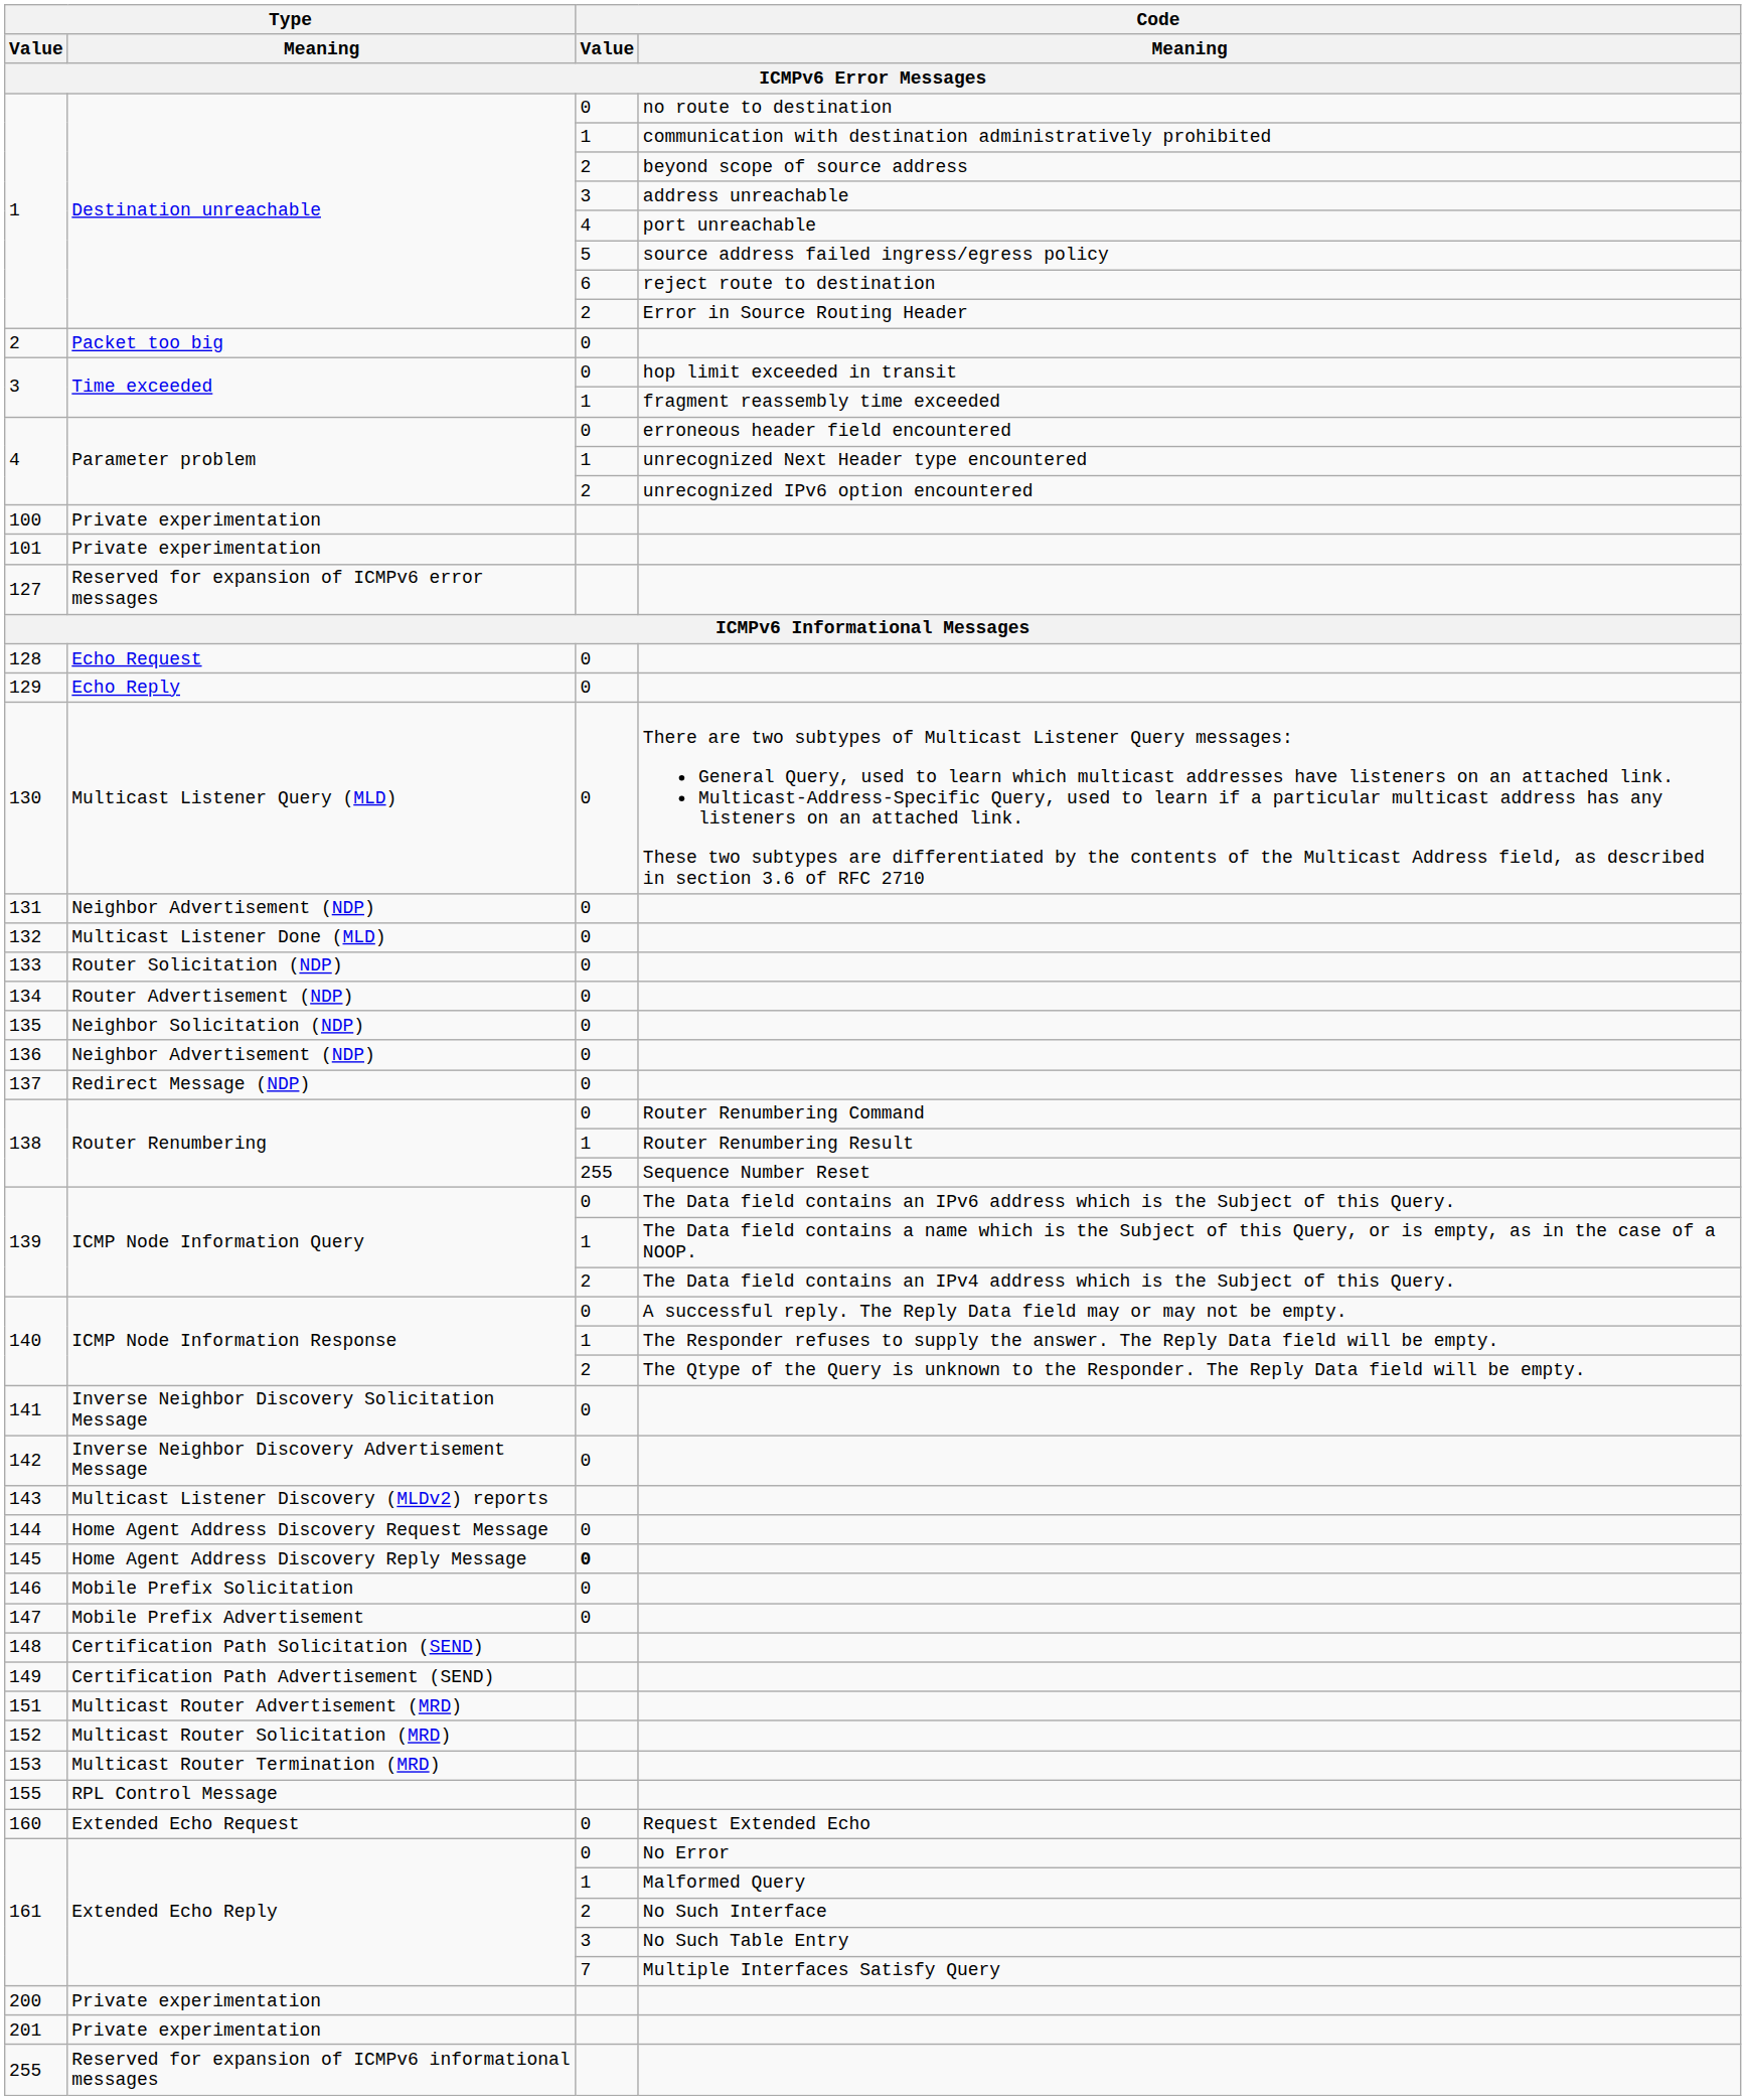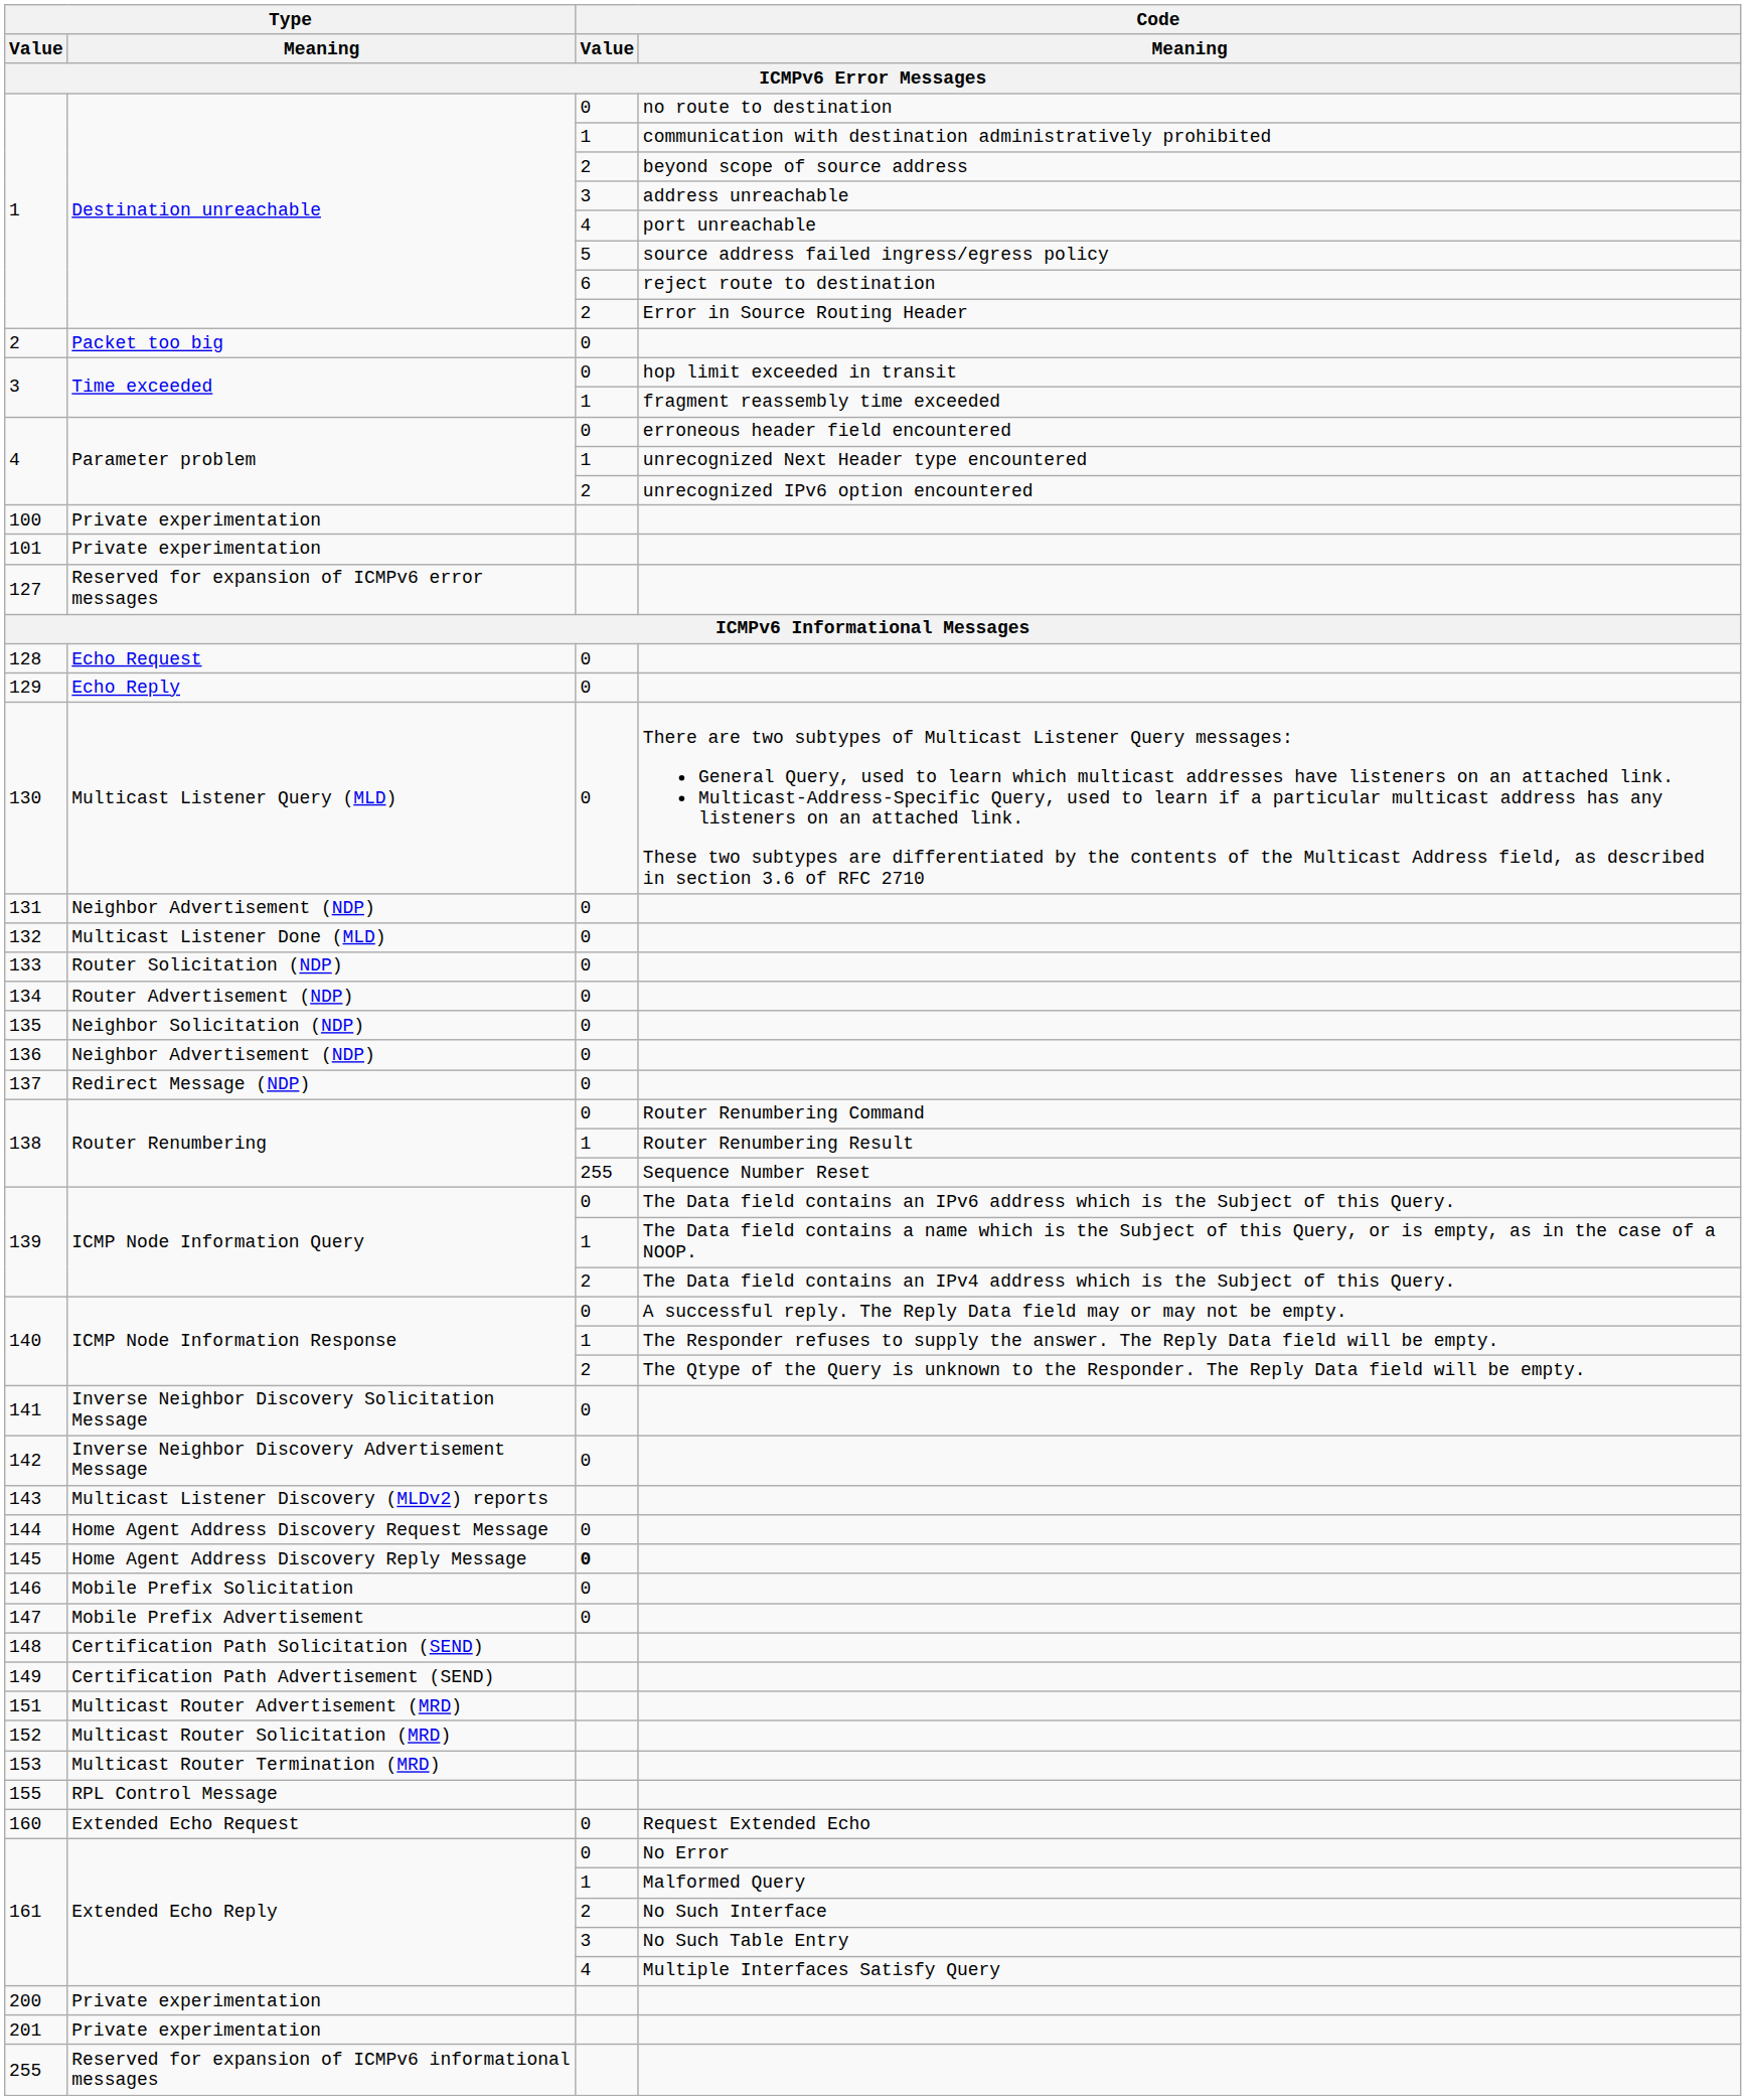 <table class="wikitable">
 <tr>
 <th colspan="2" align="center">Type</th>
 <th colspan="2" align="center">Code</th>
 </tr>
 <tr>
 <th>Value</th>
 <th>Meaning</th>
 <th>Value</th>
 <th>Meaning</th>
 </tr>
 <tr>
 <th colspan="4" align="center">ICMPv6 Error Messages</th>
 </tr>
 <tr>
 <td rowspan=8>1</td>
 <td rowspan=8><a href='#'>Destination unreachable</a></td>
 <td>0</td>
 <td>no route to destination</td>
 </tr>
 <tr>
 <td>1</td>
 <td>communication with destination administratively prohibited</td>
 </tr>
 <tr>
 <td>2</td>
 <td>beyond scope of source address</td>
 </tr>
 <tr>
 <td>3</td>
 <td>address unreachable</td>
 </tr>
 <tr>
 <td>4</td>
 <td>port unreachable</td>
 </tr>
 <tr>
 <td>5</td>
 <td>source address failed ingress/egress policy</td>
 </tr>
 <tr>
 <td>6</td>
 <td>reject route to destination</td>
 </tr>
 <tr>
 <td>2</td>
 <td>Error in Source Routing Header</td>
 </tr>
 <tr>
 <td>2</td>
 <td><a href='#'>Packet too big</a></td>
 <td>0</td>
 </tr>
 <tr>
 <td rowspan=2>3</td>
 <td rowspan=2><a href='#'>Time exceeded</a></td>
 <td>0</td>
 <td>hop limit exceeded in transit</td>
 </tr>
 <tr>
 <td>1</td>
 <td>fragment reassembly time exceeded</td>
 </tr>
 <tr>
 <td rowspan=3>4</td>
 <td rowspan=3>Parameter problem</td>
 <td>0</td>
 <td>erroneous header field encountered</td>
 </tr>
 <tr>
 <td>1</td>
 <td>unrecognized Next Header type encountered</td>
 </tr>
 <tr>
 <td>2</td>
 <td>unrecognized IPv6 option encountered</td>
 </tr>
 <tr>
 <td>100</td>
 <td>Private experimentation</td>
 <td></td>
 <td></td>
 </tr>
 <tr>
 <td>101</td>
 <td>Private experimentation</td>
 <td></td>
 <td></td>
 </tr>
 <tr>
 <td>127</td>
 <td>Reserved for expansion of ICMPv6 error messages</td>
 <td></td>
 <td></td>
 </tr>
 <tr>
 <th colspan="4" align="center">ICMPv6 Informational Messages</th>
 </tr>
 <tr>
 <td>128</td>
 <td><a href='#'>Echo Request</a></td>
 <td>0</td>
 <td></td>
 </tr>
 <tr>
 <td>129</td>
 <td><a href='#'>Echo Reply</a></td>
 <td>0</td>
 <td></td>
 </tr>
 <tr>
 <td>130</td>
 <td>Multicast Listener Query (<a href='#'>MLD</a>)</td>
 <td>0</td>
 <td><br>There are two subtypes of Multicast Listener Query messages:<ul><li>General Query, used to learn which multicast addresses have listeners on an attached link.</li><li>Multicast-Address-Specific Query, used to learn if a particular multicast address has any listeners on an attached link.</li></ul>These two subtypes are differentiated by the contents of the Multicast Address field, as described in section 3.6 of RFC 2710</td>
 </tr>
 <tr>
 <td>131</td>
 <td>Neighbor Advertisement (<a href='#'>NDP</a>)</td>
 <td>0</td>
 <td></td>
 </tr>
 <tr>
 <td>132</td>
 <td>Multicast Listener Done (<a href='#'>MLD</a>)</td>
 <td>0</td>
 <td></td>
 </tr>
 <tr>
 <td>133</td>
 <td>Router Solicitation (<a href='#'>NDP</a>)</td>
 <td>0</td>
 <td></td>
 </tr>
 <tr>
 <td>134</td>
 <td>Router Advertisement (<a href='#'>NDP</a>)</td>
 <td>0</td>
 <td></td>
 </tr>
 <tr>
 <td>135</td>
 <td>Neighbor Solicitation (<a href='#'>NDP</a>)</td>
 <td>0</td>
 <td></td>
 </tr>
 <tr>
 <td>136</td>
 <td>Neighbor Advertisement (<a href='#'>NDP</a>)</td>
 <td>0</td>
 <td></td>
 </tr>
 <tr>
 <td>137</td>
 <td>Redirect Message (<a href='#'>NDP</a>)</td>
 <td>0</td>
 <td></td>
 </tr>
 <tr>
 <td rowspan=3>138</td>
 <td rowspan=3>Router Renumbering</td>
 <td>0</td>
 <td>Router Renumbering Command</td>
 </tr>
 <tr>
 <td>1</td>
 <td>Router Renumbering Result</td>
 </tr>
 <tr>
 <td>255</td>
 <td>Sequence Number Reset</td>
 </tr>
 <tr>
 <td rowspan=3>139</td>
 <td rowspan=3>ICMP Node Information Query</td>
 <td>0</td>
 <td>The Data field contains an IPv6 address which is the Subject of this Query.</td>
 </tr>
 <tr>
 <td>1</td>
 <td>The Data field contains a name which is the Subject of this Query, or is empty, as in the case of a NOOP.</td>
 </tr>
 <tr>
 <td>2</td>
 <td>The Data field contains an IPv4 address which is the Subject of this Query.</td>
 </tr>
 <tr>
 <td rowspan=3>140</td>
 <td rowspan=3>ICMP Node Information Response</td>
 <td>0</td>
 <td>A successful reply.  The Reply Data field may or may not be empty.</td>
 </tr>
 <tr>
 <td>1</td>
 <td>The Responder refuses to supply the answer.  The Reply Data field will be empty.</td>
 </tr>
 <tr>
 <td>2</td>
 <td>The Qtype of the Query is unknown to the Responder.  The Reply Data field will be empty.</td>
 </tr>
 <tr>
 <td>141</td>
 <td>Inverse Neighbor Discovery Solicitation Message</td>
 <td>0</td>
 <td></td>
 </tr>
 <tr>
 <td>142</td>
 <td>Inverse Neighbor Discovery Advertisement Message</td>
 <td>0</td>
 <td></td>
 </tr>
 <tr>
 <td>143</td>
 <td>Multicast Listener Discovery (<a href='#'>MLDv2</a>) reports</td>
 <td></td>
 <td></td>
 </tr>
 <tr>
 <td>144</td>
 <td>Home Agent Address Discovery Request Message</td>
 <td>0</td>
 <td></td>
 </tr>
 <tr>
 <td>145</td>
 <td>Home Agent Address Discovery Reply Message</td>
 <td><strong>0</strong></td>
 <td></td>
 </tr>
 <tr>
 <td>146</td>
 <td>Mobile Prefix Solicitation</td>
 <td>0</td>
 <td></td>
 </tr>
 <tr>
 <td>147</td>
 <td>Mobile Prefix Advertisement</td>
 <td>0</td>
 <td></td>
 </tr>
 <tr>
 <td>148</td>
 <td>Certification Path Solicitation (<a href='#'>SEND</a>)</td>
 <td></td>
 <td></td>
 </tr>
 <tr>
 <td>149</td>
 <td>Certification Path Advertisement (SEND)</td>
 <td></td>
 <td></td>
 </tr>
 <tr>
 <td>151</td>
 <td>Multicast Router Advertisement (<a href='#'>MRD</a>)</td>
 <td></td>
 <td></td>
 </tr>
 <tr>
 <td>152</td>
 <td>Multicast Router Solicitation (<a href='#'>MRD</a>)</td>
 <td></td>
 <td></td>
 </tr>
 <tr>
 <td>153</td>
 <td>Multicast Router Termination (<a href='#'>MRD</a>)</td>
 <td></td>
 <td></td>
 </tr>
 <tr>
 <td>155</td>
 <td>RPL Control Message</td>
 <td></td>
 <td></td>
 </tr>
 <tr>
 <td>160</td>
 <td>Extended Echo Request</td>
 <td>0</td>
 <td>Request Extended Echo</td>
 </tr>
 <tr>
 <td rowspan=5>161</td>
 <td rowspan=5>Extended Echo Reply</td>
 <td>0</td>
 <td>No Error</td>
 </tr>
 <tr>
 <td>1</td>
 <td>Malformed Query</td>
 </tr>
 <tr>
 <td>2</td>
 <td>No Such Interface</td>
 </tr>
 <tr>
 <td>3</td>
 <td>No Such Table Entry</td>
 </tr>
 <tr>
-<td>7</td>
+<td>4</td>
 <td>Multiple Interfaces Satisfy Query</td>
 </tr>
 <tr>
 <td>200</td>
 <td>Private experimentation</td>
 <td></td>
 <td></td>
 </tr>
 <tr>
 <td>201</td>
 <td>Private experimentation</td>
 <td></td>
 <td></td>
 </tr>
 <tr>
 <td>255</td>
 <td>Reserved for expansion of ICMPv6 informational messages</td>
 <td></td>
 <td></td>
 </tr>
 </table>
